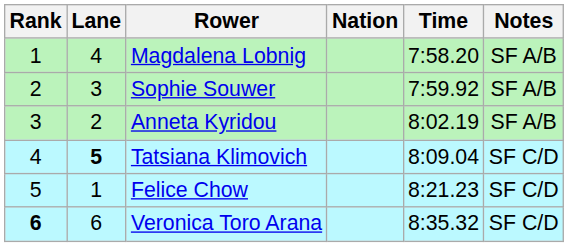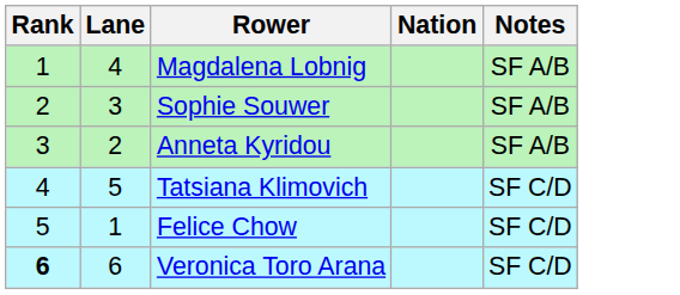 <table class="wikitable sortable" style="text-align:center">
 <tr>
 <th>Rank</th>
 <th>Lane</th>
 <th>Rower</th>
 <th>Nation</th>
-<th>Time</th>
 <th>Notes</th>
 </tr>
 <tr bgcolor=bbf3bb>
 <td>1</td>
 <td>4</td>
 <td align="left"><a href='#'>Magdalena Lobnig</a></td>
 <td align="left"></td>
-<td>7:58.20</td>
 <td>SF A/B</td>
 </tr>
 <tr bgcolor=bbf3bb>
 <td>2</td>
 <td>3</td>
 <td align=left><a href='#'>Sophie Souwer</a></td>
 <td align=left></td>
-<td>7:59.92</td>
 <td>SF A/B</td>
 </tr>
 <tr bgcolor=bbf3bb>
 <td>3</td>
 <td>2</td>
 <td align="left"><a href='#'>Anneta Kyridou</a></td>
 <td align="left"></td>
-<td>8:02.19</td>
 <td>SF A/B</td>
 </tr>
 <tr bgcolor=bbf9ff>
 <td>4</td>
-<td><strong>5</strong></td>
+<td>5</td>
 <td align=left><a href='#'>Tatsiana Klimovich</a></td>
 <td align=left></td>
-<td>8:09.04</td>
 <td>SF C/D</td>
 </tr>
 <tr bgcolor=bbf9ff>
 <td>5</td>
 <td>1</td>
 <td align=left><a href='#'>Felice Chow</a></td>
 <td align=left></td>
-<td>8:21.23</td>
 <td>SF C/D</td>
 </tr>
 <tr bgcolor=bbf9ff>
 <td><strong>6</strong></td>
 <td>6</td>
 <td align=left><a href='#'>Veronica Toro Arana</a></td>
 <td align=left></td>
-<td>8:35.32</td>
 <td>SF C/D</td>
 </tr>
 </table>
